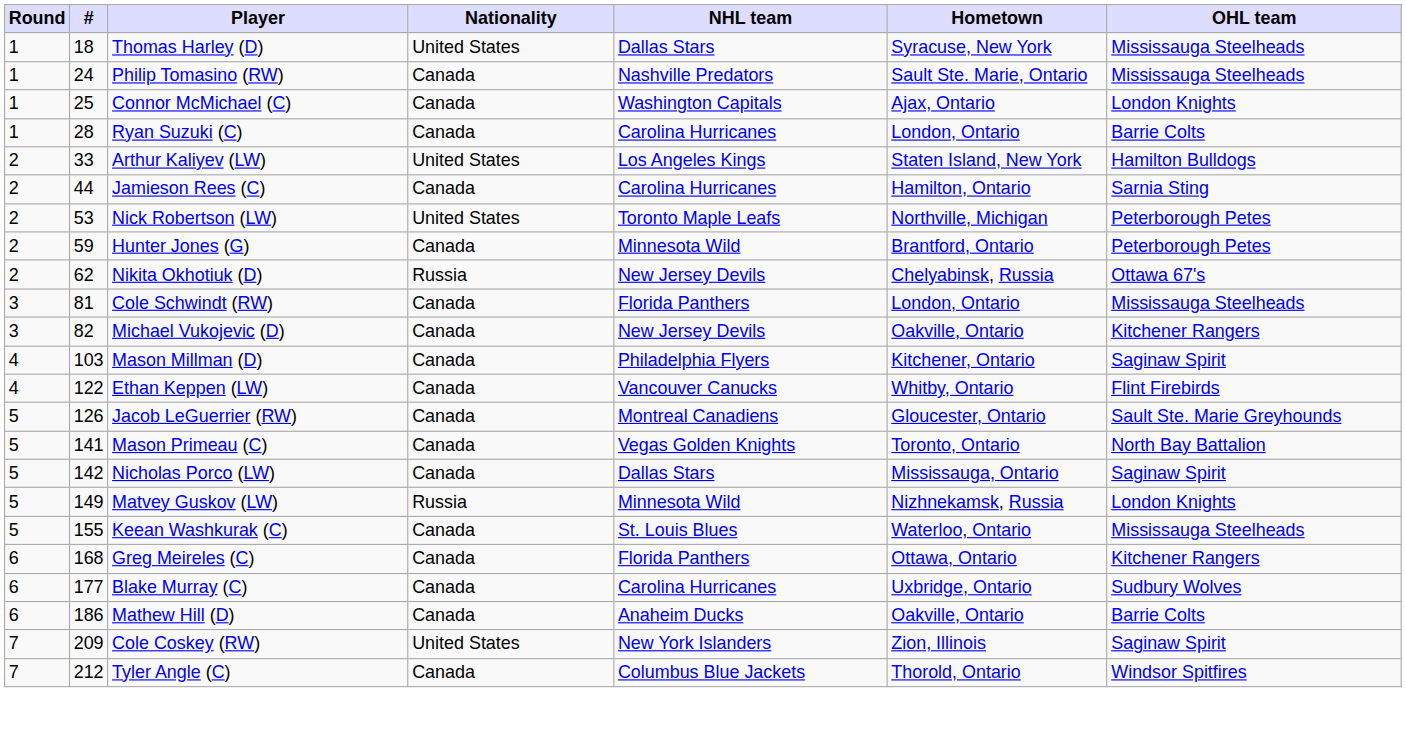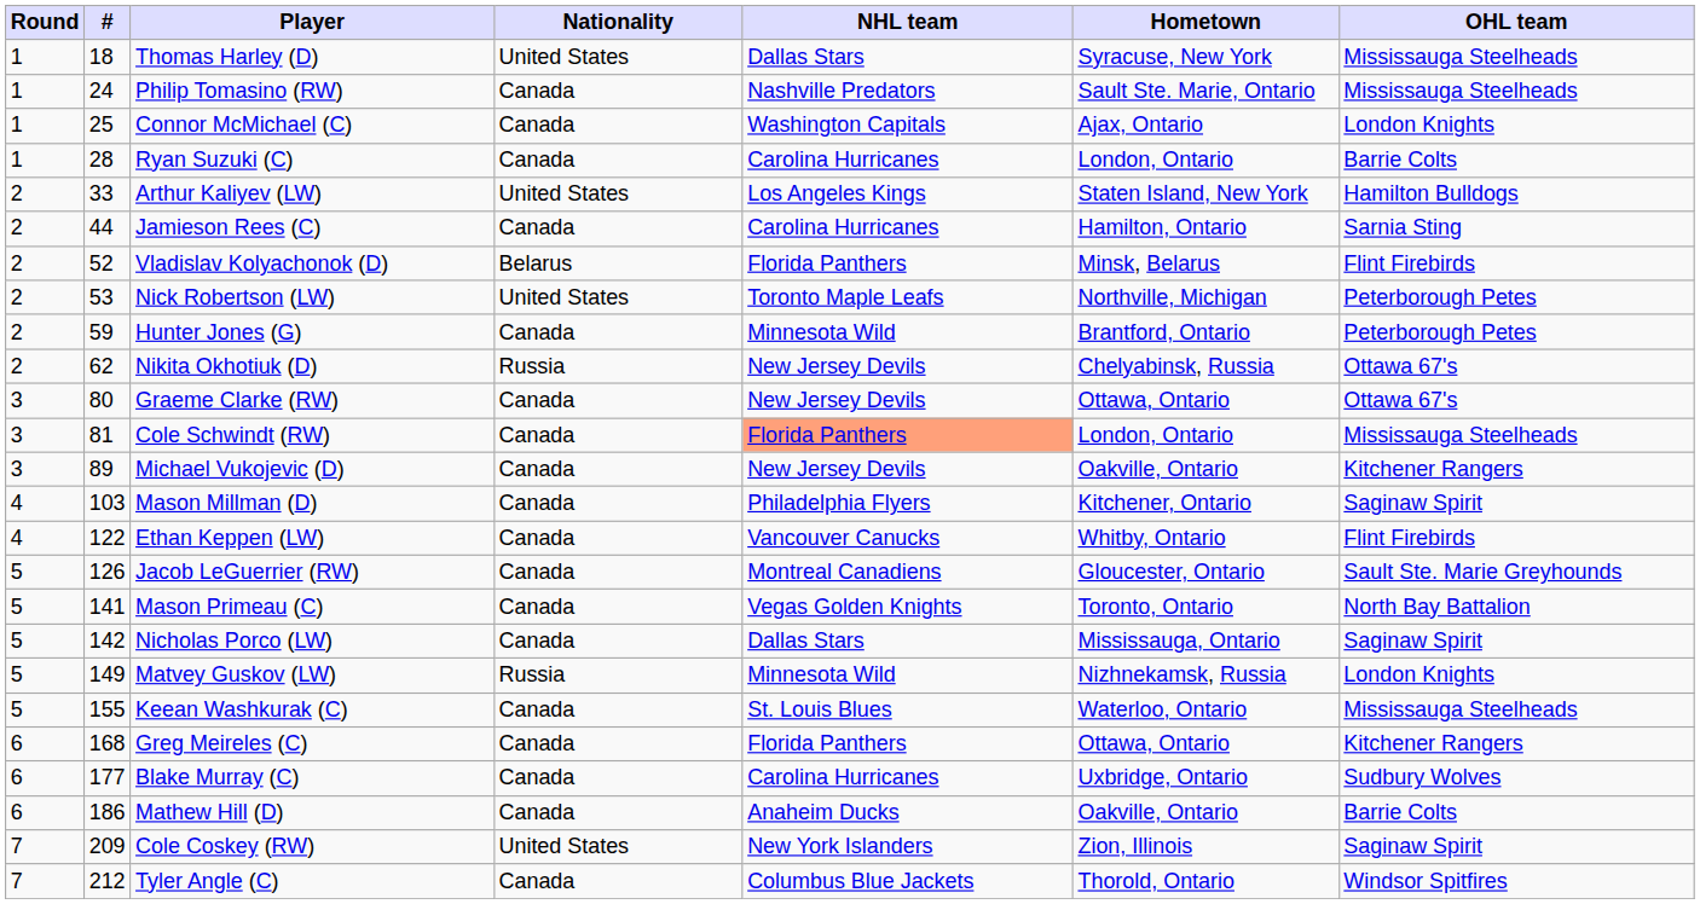 <table class="wikitable">
 <tr>
 <th style="background:#ddf; width:2.75%;">Round</th>
 <th style="background:#ddf; width:2.75%;">#</th>
 <th style="background:#ddf; width:22.0%;">Player</th>
 <th style="background:#ddf; width:15.0%;">Nationality</th>
 <th style="background:#ddf; width:20.0%;">NHL team</th>
 <th style="background:#ddf; width:16.0%;">Hometown</th>
 <th style="background:#ddf; width:100.0%;">OHL team</th>
 </tr>
 <tr>
 <td>1</td>
 <td>18</td>
 <td><a href='#'>Thomas Harley</a> (<a href='#'>D</a>)</td>
 <td> United States</td>
 <td><a href='#'>Dallas Stars</a></td>
 <td><a href='#'>Syracuse, New York</a></td>
 <td><a href='#'>Mississauga Steelheads</a></td>
 </tr>
 <tr>
 <td>1</td>
 <td>24</td>
 <td><a href='#'>Philip Tomasino</a> (<a href='#'>RW</a>)</td>
 <td> Canada</td>
 <td><a href='#'>Nashville Predators</a></td>
 <td><a href='#'>Sault Ste. Marie, Ontario</a></td>
 <td><a href='#'>Mississauga Steelheads</a></td>
 </tr>
 <tr>
 <td>1</td>
 <td>25</td>
 <td><a href='#'>Connor McMichael</a> (<a href='#'>C</a>)</td>
 <td> Canada</td>
 <td><a href='#'>Washington Capitals</a></td>
 <td><a href='#'>Ajax, Ontario</a></td>
 <td><a href='#'>London Knights</a></td>
 </tr>
 <tr>
 <td>1</td>
 <td>28</td>
 <td><a href='#'>Ryan Suzuki</a> (<a href='#'>C</a>)</td>
 <td> Canada</td>
 <td><a href='#'>Carolina Hurricanes</a></td>
 <td><a href='#'>London, Ontario</a></td>
 <td><a href='#'>Barrie Colts</a></td>
 </tr>
 <tr>
 <td>2</td>
 <td>33</td>
 <td><a href='#'>Arthur Kaliyev</a> (<a href='#'>LW</a>)</td>
 <td> United States</td>
 <td><a href='#'>Los Angeles Kings</a></td>
 <td><a href='#'>Staten Island, New York</a></td>
 <td><a href='#'>Hamilton Bulldogs</a></td>
 </tr>
 <tr>
 <td>2</td>
 <td>44</td>
 <td><a href='#'>Jamieson Rees</a> (<a href='#'>C</a>)</td>
 <td> Canada</td>
 <td><a href='#'>Carolina Hurricanes</a></td>
 <td><a href='#'>Hamilton, Ontario</a></td>
 <td><a href='#'>Sarnia Sting</a></td>
 </tr>
 <tr>
 <td>2</td>
+<td>52</td>
+<td><a href='#'>Vladislav Kolyachonok</a> (<a href='#'>D</a>)</td>
+<td> Belarus</td>
+<td><a href='#'>Florida Panthers</a></td>
+<td><a href='#'>Minsk</a>, <a href='#'>Belarus</a></td>
+<td><a href='#'>Flint Firebirds</a></td>
+</tr>
+<tr>
+<td>2</td>
 <td>53</td>
 <td><a href='#'>Nick Robertson</a> (<a href='#'>LW</a>)</td>
 <td> United States</td>
 <td><a href='#'>Toronto Maple Leafs</a></td>
 <td><a href='#'>Northville, Michigan</a></td>
 <td><a href='#'>Peterborough Petes</a></td>
 </tr>
 <tr>
 <td>2</td>
 <td>59</td>
 <td><a href='#'>Hunter Jones</a> (<a href='#'>G</a>)</td>
 <td> Canada</td>
 <td><a href='#'>Minnesota Wild</a></td>
 <td><a href='#'>Brantford, Ontario</a></td>
 <td><a href='#'>Peterborough Petes</a></td>
 </tr>
 <tr>
 <td>2</td>
 <td>62</td>
 <td><a href='#'>Nikita Okhotiuk</a> (<a href='#'>D</a>)</td>
 <td> Russia</td>
 <td><a href='#'>New Jersey Devils</a></td>
 <td><a href='#'>Chelyabinsk</a>, <a href='#'>Russia</a></td>
 <td><a href='#'>Ottawa 67's</a></td>
 </tr>
 <tr>
 <td>3</td>
+<td>80</td>
+<td><a href='#'>Graeme Clarke</a> (<a href='#'>RW</a>)</td>
+<td> Canada</td>
+<td><a href='#'>New Jersey Devils</a></td>
+<td><a href='#'>Ottawa, Ontario</a></td>
+<td><a href='#'>Ottawa 67's</a></td>
+</tr>
+<tr>
+<td>3</td>
 <td>81</td>
 <td><a href='#'>Cole Schwindt</a> (<a href='#'>RW</a>)</td>
 <td> Canada</td>
-<td><a href='#'>Florida Panthers</a></td>
+<td style="background: lightsalmon;"><a href='#'>Florida Panthers</a></td>
 <td><a href='#'>London, Ontario</a></td>
 <td><a href='#'>Mississauga Steelheads</a></td>
 </tr>
 <tr>
 <td>3</td>
-<td>82</td>
+<td>89</td>
 <td><a href='#'>Michael Vukojevic</a> (<a href='#'>D</a>)</td>
 <td> Canada</td>
 <td><a href='#'>New Jersey Devils</a></td>
 <td><a href='#'>Oakville, Ontario</a></td>
 <td><a href='#'>Kitchener Rangers</a></td>
 </tr>
 <tr>
 <td>4</td>
 <td>103</td>
 <td><a href='#'>Mason Millman</a> (<a href='#'>D</a>)</td>
 <td> Canada</td>
 <td><a href='#'>Philadelphia Flyers</a></td>
 <td><a href='#'>Kitchener, Ontario</a></td>
 <td><a href='#'>Saginaw Spirit</a></td>
 </tr>
 <tr>
 <td>4</td>
 <td>122</td>
 <td><a href='#'>Ethan Keppen</a> (<a href='#'>LW</a>)</td>
 <td> Canada</td>
 <td><a href='#'>Vancouver Canucks</a></td>
 <td><a href='#'>Whitby, Ontario</a></td>
 <td><a href='#'>Flint Firebirds</a></td>
 </tr>
 <tr>
 <td>5</td>
 <td>126</td>
 <td><a href='#'>Jacob LeGuerrier</a> (<a href='#'>RW</a>)</td>
 <td> Canada</td>
 <td><a href='#'>Montreal Canadiens</a></td>
 <td><a href='#'>Gloucester, Ontario</a></td>
 <td><a href='#'>Sault Ste. Marie Greyhounds</a></td>
 </tr>
 <tr>
 <td>5</td>
 <td>141</td>
 <td><a href='#'>Mason Primeau</a> (<a href='#'>C</a>)</td>
 <td> Canada</td>
 <td><a href='#'>Vegas Golden Knights</a></td>
 <td><a href='#'>Toronto, Ontario</a></td>
 <td><a href='#'>North Bay Battalion</a></td>
 </tr>
 <tr>
 <td>5</td>
 <td>142</td>
 <td><a href='#'>Nicholas Porco</a> (<a href='#'>LW</a>)</td>
 <td> Canada</td>
 <td><a href='#'>Dallas Stars</a></td>
 <td><a href='#'>Mississauga, Ontario</a></td>
 <td><a href='#'>Saginaw Spirit</a></td>
 </tr>
 <tr>
 <td>5</td>
 <td>149</td>
 <td><a href='#'>Matvey Guskov</a> (<a href='#'>LW</a>)</td>
 <td> Russia</td>
 <td><a href='#'>Minnesota Wild</a></td>
 <td><a href='#'>Nizhnekamsk</a>, <a href='#'>Russia</a></td>
 <td><a href='#'>London Knights</a></td>
 </tr>
 <tr>
 <td>5</td>
 <td>155</td>
 <td><a href='#'>Keean Washkurak</a> (<a href='#'>C</a>)</td>
 <td> Canada</td>
 <td><a href='#'>St. Louis Blues</a></td>
 <td><a href='#'>Waterloo, Ontario</a></td>
 <td><a href='#'>Mississauga Steelheads</a></td>
 </tr>
 <tr>
 <td>6</td>
 <td>168</td>
 <td><a href='#'>Greg Meireles</a> (<a href='#'>C</a>)</td>
 <td> Canada</td>
 <td><a href='#'>Florida Panthers</a></td>
 <td><a href='#'>Ottawa, Ontario</a></td>
 <td><a href='#'>Kitchener Rangers</a></td>
 </tr>
 <tr>
 <td>6</td>
 <td>177</td>
 <td><a href='#'>Blake Murray</a> (<a href='#'>C</a>)</td>
 <td> Canada</td>
 <td><a href='#'>Carolina Hurricanes</a></td>
 <td><a href='#'>Uxbridge, Ontario</a></td>
 <td><a href='#'>Sudbury Wolves</a></td>
 </tr>
 <tr>
 <td>6</td>
 <td>186</td>
 <td><a href='#'>Mathew Hill</a> (<a href='#'>D</a>)</td>
 <td> Canada</td>
 <td><a href='#'>Anaheim Ducks</a></td>
 <td><a href='#'>Oakville, Ontario</a></td>
 <td><a href='#'>Barrie Colts</a></td>
 </tr>
 <tr>
 <td>7</td>
 <td>209</td>
 <td><a href='#'>Cole Coskey</a> (<a href='#'>RW</a>)</td>
 <td> United States</td>
 <td><a href='#'>New York Islanders</a></td>
 <td><a href='#'>Zion, Illinois</a></td>
 <td><a href='#'>Saginaw Spirit</a></td>
 </tr>
 <tr>
 <td>7</td>
 <td>212</td>
 <td><a href='#'>Tyler Angle</a> (<a href='#'>C</a>)</td>
 <td> Canada</td>
 <td><a href='#'>Columbus Blue Jackets</a></td>
 <td><a href='#'>Thorold, Ontario</a></td>
 <td><a href='#'>Windsor Spitfires</a></td>
 </tr>
 </table>
